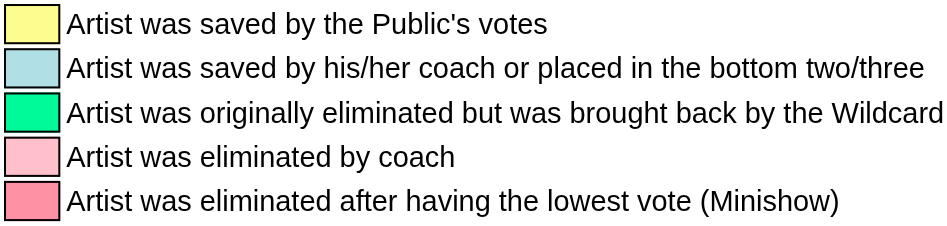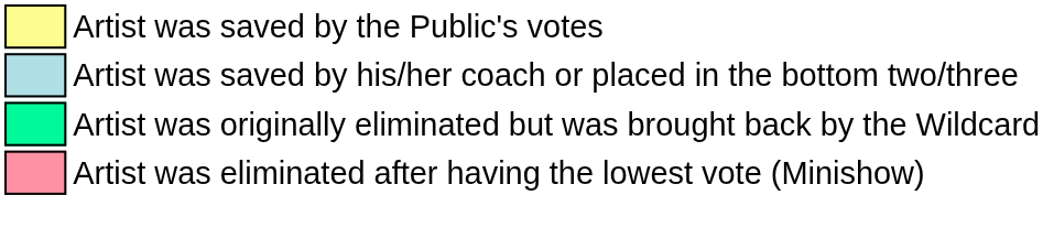 <table class="toccolours"style="font-size: 90%; white-space: nowrap;">
 <tr>
 <td style="background:#fdfc8f; border:1px solid black;">      </td>
 <td>Artist was saved by the Public's votes</td>
 </tr>
 <tr>
 <td style="background:#b0e0e6; border:1px solid black;">      </td>
 <td>Artist was saved by his/her coach or placed in the bottom two/three</td>
 </tr>
 <tr>
 <td style="background:#00fa9a; border:1px solid black;">      </td>
 <td>Artist was originally eliminated but was brought back by the Wildcard</td>
 </tr>
 <tr>
-<td style="background:pink; border:1px solid black;">      </td>
-<td>Artist was eliminated by coach</td>
-</tr>
-<tr>
 <td style="background:#FF91A4; border:1px solid black;">      </td>
 <td>Artist was eliminated after having the lowest vote (Minishow)</td>
 </tr>
 <tr>
 </tr>
 </table>
